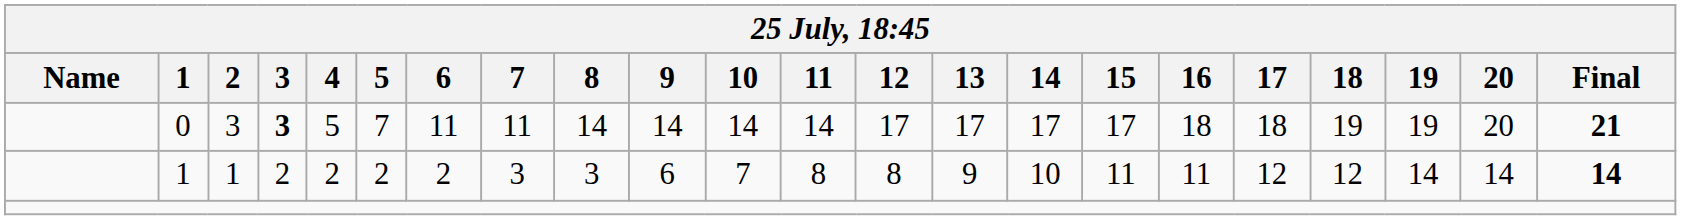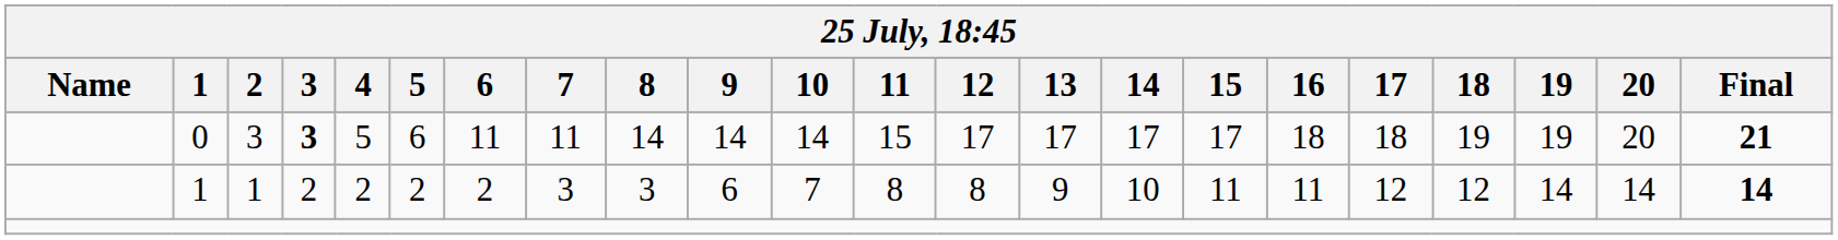 <table class=wikitable style="text-align:center; width: 55%">
 <tr>
 <th colspan=26><em>25 July, 18:45</em></th>
 </tr>
 <tr>
 <th>Name</th>
 <th>1</th>
 <th>2</th>
 <th>3</th>
 <th>4</th>
 <th>5</th>
 <th>6</th>
 <th>7</th>
 <th>8</th>
 <th>9</th>
 <th>10</th>
 <th>11</th>
 <th>12</th>
 <th>13</th>
 <th>14</th>
 <th>15</th>
 <th>16</th>
 <th>17</th>
 <th>18</th>
 <th>19</th>
 <th>20</th>
 <th>Final</th>
 </tr>
 <tr>
 <td align=left><strong></strong></td>
 <td>0</td>
 <td>3</td>
 <td><strong>3</strong></td>
 <td>5</td>
-<td>7</td>
+<td>6</td>
 <td>11</td>
 <td>11</td>
 <td>14</td>
 <td>14</td>
 <td>14</td>
-<td>14</td>
+<td>15</td>
 <td>17</td>
 <td>17</td>
 <td>17</td>
 <td>17</td>
 <td>18</td>
 <td>18</td>
 <td>19</td>
 <td>19</td>
 <td>20</td>
 <td><strong>21</strong></td>
 </tr>
 <tr>
 <td align=left></td>
 <td>1</td>
 <td>1</td>
 <td>2</td>
 <td>2</td>
 <td>2</td>
 <td>2</td>
 <td>3</td>
 <td>3</td>
 <td>6</td>
 <td>7</td>
 <td>8</td>
 <td>8</td>
 <td>9</td>
 <td>10</td>
 <td>11</td>
 <td>11</td>
 <td>12</td>
 <td>12</td>
 <td>14</td>
 <td>14</td>
 <td><strong>14</strong></td>
 </tr>
 <tr>
 <td colspan=26></td>
 </tr>
 </table>
